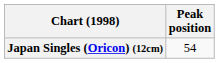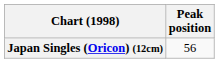 <table class="wikitable plainrowheaders" style="text-align:center">
 <tr>
 <th scope="col">Chart (1998)</th>
 <th scope="col">Peak<br>position</th>
 </tr>
 <tr>
 <th scope="row">Japan Singles (<a href='#'>Oricon</a>) <small>(12cm)</small></th>
-<td style="text-align:center;">54</td>
+<td style="text-align:center;">56</td>
 </tr>
 </table>
